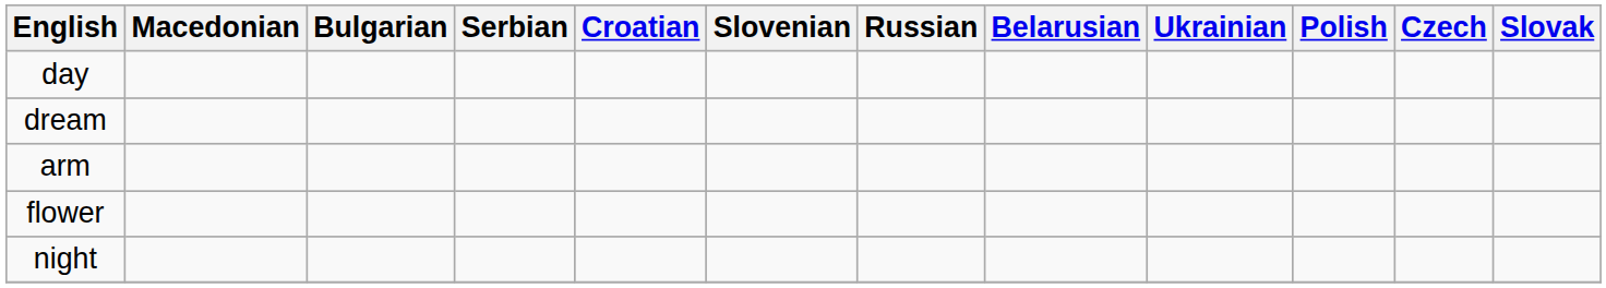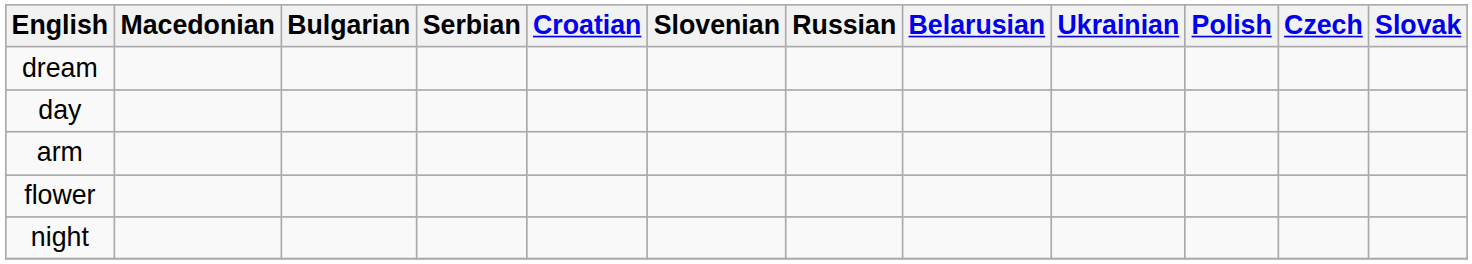 <table class="wikitable"  style="margin:auto; text-align:center;">
 <tr>
 <th>English</th>
 <th>Macedonian</th>
 <th>Bulgarian</th>
 <th>Serbian</th>
 <th><a href='#'>Croatian</a></th>
 <th>Slovenian</th>
 <th>Russian</th>
 <th><a href='#'>Belarusian</a></th>
 <th><a href='#'>Ukrainian</a></th>
 <th><a href='#'>Polish</a></th>
 <th><a href='#'>Czech</a></th>
 <th><a href='#'>Slovak</a></th>
 </tr>
 <tr>
-<td>day</td>
+<td>dream</td>
 <td><br></td>
 <td><br></td>
 <td><br></td>
 <td></td>
 <td></td>
 <td><br></td>
 <td><br></td>
 <td><br></td>
 <td></td>
 <td></td>
 <td></td>
 </tr>
 <tr>
-<td>dream</td>
+<td>day</td>
 <td><br></td>
 <td><br></td>
 <td><br></td>
 <td></td>
 <td></td>
 <td><br></td>
 <td><br></td>
 <td><br></td>
 <td></td>
 <td></td>
 <td></td>
 </tr>
 <tr>
 <td>arm</td>
 <td><br></td>
 <td><br></td>
 <td><br></td>
 <td></td>
 <td></td>
 <td><br></td>
 <td><br></td>
 <td><br></td>
 <td></td>
 <td></td>
 <td></td>
 </tr>
 <tr>
 <td>flower</td>
 <td><br></td>
 <td><br></td>
 <td><br></td>
 <td></td>
 <td></td>
 <td><br></td>
 <td><br></td>
 <td><br></td>
 <td></td>
 <td></td>
 <td></td>
 </tr>
 <tr>
 <td>night</td>
 <td><br></td>
 <td><br></td>
 <td><br></td>
 <td></td>
 <td></td>
 <td><br></td>
 <td><br></td>
 <td><br></td>
 <td></td>
 <td></td>
 <td></td>
 </tr>
 <tr>
 </tr>
 </table>
